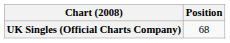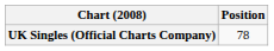 <table class="wikitable plainrowheaders" style="text-align:center">
 <tr>
 <th scope="col">Chart (2008)</th>
 <th scope="col">Position</th>
 </tr>
 <tr>
 <th scope="row">UK Singles (Official Charts Company)</th>
-<td>68</td>
+<td>78</td>
 </tr>
 </table>
